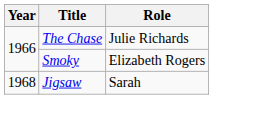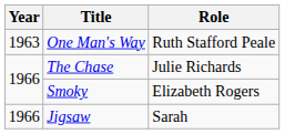 <table class="wikitable sortable">
 <tr>
 <th>Year</th>
 <th>Title</th>
 <th>Role</th>
+</tr>
+<tr>
+<td>1963</td>
+<td><em><a href='#'>One Man's Way</a></em></td>
+<td>Ruth Stafford Peale</td>
 </tr>
 <tr>
 <td rowspan=2>1966</td>
 <td><em><a href='#'>The Chase</a></em></td>
 <td>Julie Richards</td>
 </tr>
 <tr>
 <td><em><a href='#'>Smoky</a></em></td>
 <td>Elizabeth Rogers</td>
 </tr>
 <tr>
-<td>1968</td>
+<td>1966</td>
 <td><em><a href='#'>Jigsaw</a></em></td>
 <td>Sarah</td>
 </tr>
 </table>
